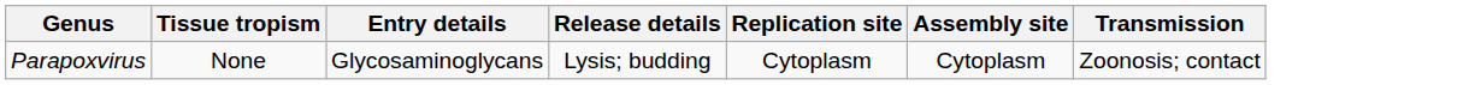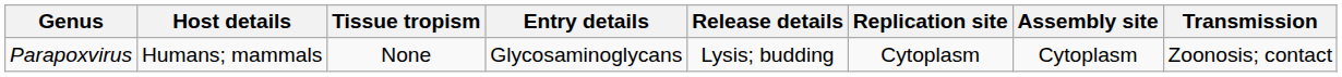 <table class="wikitable sortable" style="text-align:center">
 <tr>
 <th>Genus</th>
+<th>Host details</th>
 <th>Tissue tropism</th>
 <th>Entry details</th>
 <th>Release details</th>
 <th>Replication site</th>
 <th>Assembly site</th>
 <th>Transmission</th>
 </tr>
 <tr>
 <td><em>Parapoxvirus</em></td>
+<td>Humans; mammals</td>
 <td>None</td>
 <td>Glycosaminoglycans</td>
 <td>Lysis; budding</td>
 <td>Cytoplasm</td>
 <td>Cytoplasm</td>
 <td>Zoonosis; contact</td>
 </tr>
 </table>
